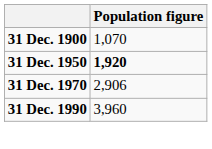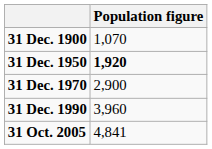 <table class="wikitable">
 <tr>
 <th></th>
 <th>Population figure</th>
 </tr>
 <tr>
 <td><strong>31 Dec. 1900</strong></td>
 <td>1,070</td>
 </tr>
 <tr>
 <td><strong>31 Dec. 1950</strong></td>
 <td><strong>1,920</strong></td>
 </tr>
 <tr>
 <td><strong>31 Dec. 1970</strong></td>
-<td>2,906</td>
+<td>2,900</td>
 </tr>
 <tr>
 <td><strong>31 Dec. 1990</strong></td>
 <td>3,960</td>
 </tr>
+<tr>
+<td><strong>31 Oct. 2005</strong></td>
+<td>4,841</td>
+</tr>
 </table>
